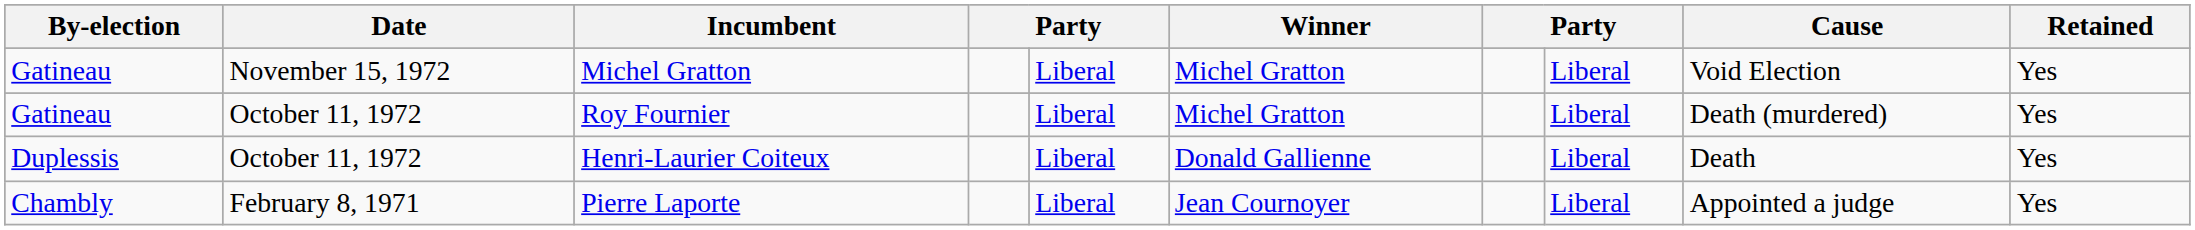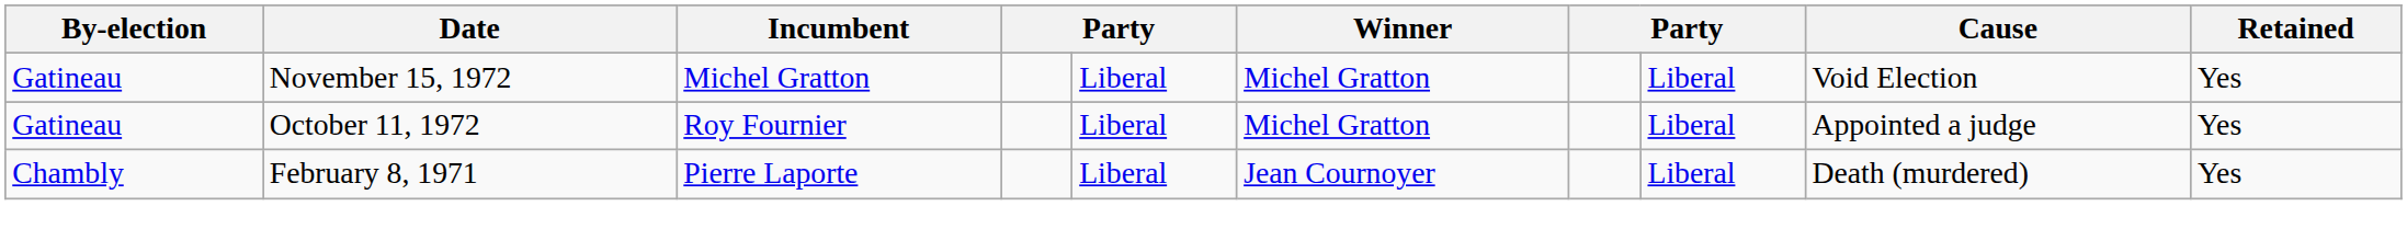 <table class=wikitable style="width:100%">
 <tr>
 <th>By-election</th>
 <th>Date</th>
 <th>Incumbent</th>
 <th colspan=2>Party</th>
 <th>Winner</th>
 <th colspan=2>Party</th>
 <th>Cause</th>
 <th>Retained</th>
 </tr>
 <tr>
 <td><a href='#'>Gatineau</a></td>
 <td>November 15, 1972</td>
 <td><a href='#'>Michel Gratton</a></td>
 <td>    </td>
 <td><a href='#'>Liberal</a></td>
 <td><a href='#'>Michel Gratton</a></td>
 <td>    </td>
 <td><a href='#'>Liberal</a></td>
 <td>Void Election</td>
 <td>Yes</td>
 </tr>
 <tr>
 <td><a href='#'>Gatineau</a></td>
 <td>October 11, 1972</td>
 <td><a href='#'>Roy Fournier</a></td>
 <td>    </td>
 <td><a href='#'>Liberal</a></td>
 <td><a href='#'>Michel Gratton</a></td>
 <td>    </td>
 <td><a href='#'>Liberal</a></td>
-<td>Death (murdered)</td>
-<td>Yes</td>
-</tr>
-<tr>
-<td><a href='#'>Duplessis</a></td>
-<td>October 11, 1972</td>
-<td><a href='#'>Henri-Laurier Coiteux</a></td>
-<td>    </td>
-<td><a href='#'>Liberal</a></td>
-<td><a href='#'>Donald Gallienne</a></td>
-<td>    </td>
-<td><a href='#'>Liberal</a></td>
-<td>Death</td>
+<td>Appointed a judge</td>
 <td>Yes</td>
 </tr>
 <tr>
 <td><a href='#'>Chambly</a></td>
 <td>February 8, 1971</td>
 <td><a href='#'>Pierre Laporte</a></td>
 <td>    </td>
 <td><a href='#'>Liberal</a></td>
 <td><a href='#'>Jean Cournoyer</a></td>
 <td>    </td>
 <td><a href='#'>Liberal</a></td>
-<td>Appointed a judge</td>
+<td>Death (murdered)</td>
 <td>Yes</td>
 </tr>
 </table>
